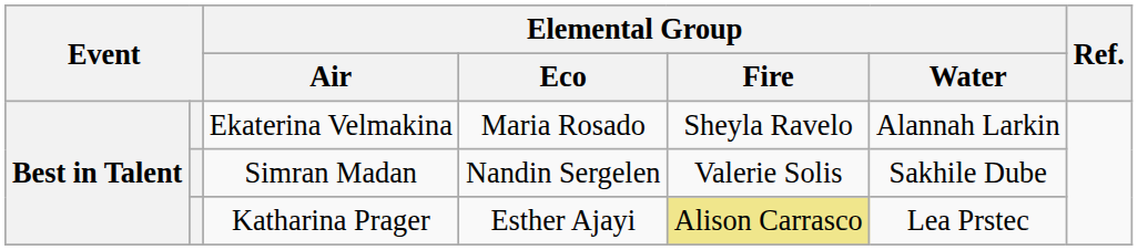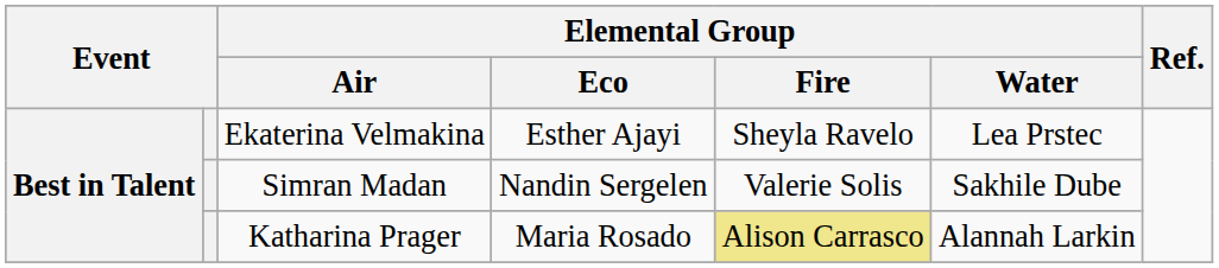 <table class="wikitable" style="font-size: 95%;">
 <tr>
 <th colspan="2" rowspan="2" scope="row">Event</th>
 <th colspan="4">Elemental Group</th>
 <th rowspan="2" scope="row">Ref.</th>
 </tr>
 <tr>
 <th>Air</th>
 <th>Eco</th>
 <th>Fire</th>
 <th>Water</th>
 </tr>
 <tr>
 <th rowspan="3">Best in Talent</th>
 <th></th>
 <td align="center">Ekaterina Velmakina<br></td>
-<td align="center">Maria Rosado<br></td>
+<td align="center">Esther Ajayi<br></td>
 <td align="center">Sheyla Ravelo<br></td>
-<td align="center">Alannah Larkin<br></td>
+<td align="center">Lea Prstec<br></td>
 <td rowspan="3"><br><br><br></td>
 </tr>
 <tr>
 <th></th>
 <td align="center">Simran Madan<br></td>
 <td align="center">Nandin Sergelen<br></td>
 <td align="center">Valerie Solis<br></td>
 <td align="center">Sakhile Dube<br></td>
 </tr>
 <tr>
 <th></th>
 <td align="center">Katharina Prager<br></td>
-<td align="center">Esther Ajayi<br></td>
+<td align="center">Maria Rosado<br></td>
 <td align="center" style="background: khaki;">Alison Carrasco<br></td>
-<td align="center">Lea Prstec<br></td>
+<td align="center">Alannah Larkin<br></td>
 </tr>
 </table>
